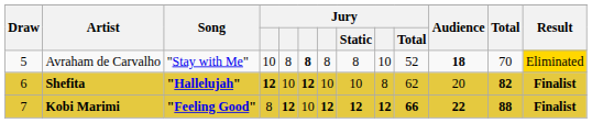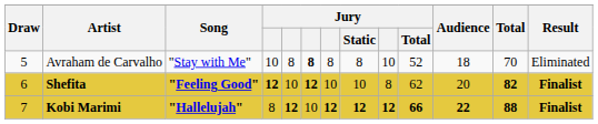 <table class="sortable wikitable" style="margin: 1em auto 1em auto; text-align:center; font-size:90%; line-height:18px;">
 <tr>
 </tr>
 <tr>
 <th rowspan="2">Draw</th>
 <th rowspan="2">Artist</th>
 <th rowspan="2">Song</th>
 <th colspan="7" class="unsortable">Jury</th>
 <th rowspan="2">Audience</th>
 <th rowspan="2">Total</th>
 <th rowspan="2">Result</th>
 </tr>
 <tr>
 <th class="unsortable"></th>
 <th class="unsortable"></th>
 <th class="unsortable"></th>
 <th class="unsortable"></th>
 <th class="unsortable">Static</th>
 <th class="unsortable"></th>
 <th>Total</th>
 </tr>
 <tr>
 <td>5</td>
 <td align="left">Avraham de Carvalho</td>
 <td align="left">"<a href='#'>Stay with Me</a>"</td>
 <td>10</td>
 <td>8</td>
 <td><strong>8</strong></td>
 <td>8</td>
 <td>8</td>
 <td>10</td>
 <td>52</td>
-<td><strong>18</strong></td>
+<td>18</td>
 <td>70</td>
-<td style="background: gold;">Eliminated</td>
+<td>Eliminated</td>
 </tr>
 <tr style="background:#e5c93f;">
 <td>6</td>
 <td align="left"><strong>Shefita</strong></td>
-<td align="left"><strong>"<a href='#'>Hallelujah</a>"</strong></td>
+<td align="left"><strong>"<a href='#'>Feeling Good</a>"</strong></td>
 <td><strong>12</strong></td>
 <td>10</td>
 <td><strong>12</strong></td>
 <td>10</td>
 <td>10</td>
 <td>8</td>
 <td>62</td>
 <td>20</td>
 <td><strong>82</strong></td>
 <td><strong>Finalist</strong></td>
 </tr>
 <tr style="background:#e5c93f;">
 <td>7</td>
 <td align="left"><strong>Kobi Marimi</strong></td>
-<td align="left"><strong>"<a href='#'>Feeling Good</a>"</strong></td>
+<td align="left"><strong>"<a href='#'>Hallelujah</a>"</strong></td>
 <td>8</td>
 <td><strong>12</strong></td>
 <td>10</td>
 <td><strong>12</strong></td>
 <td><strong>12</strong></td>
 <td><strong>12</strong></td>
 <td><strong>66</strong></td>
 <td><strong>22</strong></td>
 <td><strong>88</strong></td>
 <td><strong>Finalist</strong></td>
 </tr>
 </table>
